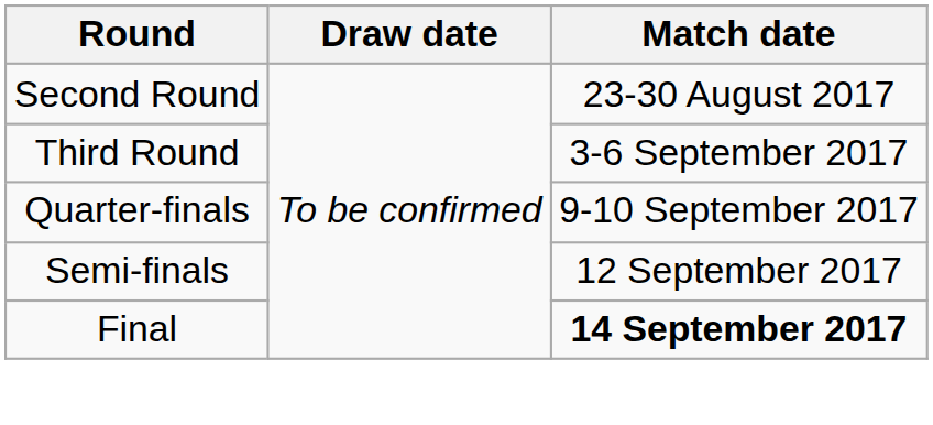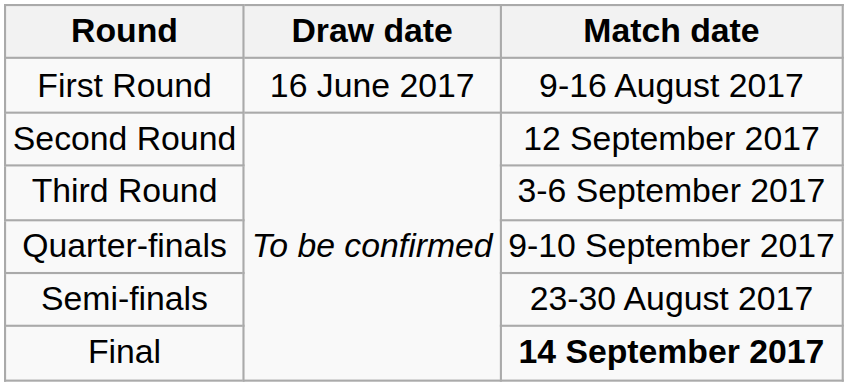 <table class="wikitable" style="text-align:center">
 <tr>
 <th>Round</th>
 <th>Draw date</th>
 <th>Match date</th>
 </tr>
 <tr>
+<td>First Round</td>
+<td>16 June 2017</td>
+<td>9-16 August 2017</td>
+</tr>
+<tr>
 <td>Second Round</td>
 <td rowspan=5><em>To be confirmed</em></td>
-<td>23-30 August 2017</td>
+<td>12 September 2017</td>
 </tr>
 <tr>
 <td>Third Round</td>
 <td>3-6 September 2017</td>
 </tr>
 <tr>
 <td>Quarter-finals</td>
 <td>9-10 September 2017</td>
 </tr>
 <tr>
 <td>Semi-finals</td>
-<td>12 September 2017</td>
+<td>23-30 August 2017</td>
 </tr>
 <tr>
 <td>Final</td>
 <td><strong>14 September 2017</strong></td>
 </tr>
 </table>
